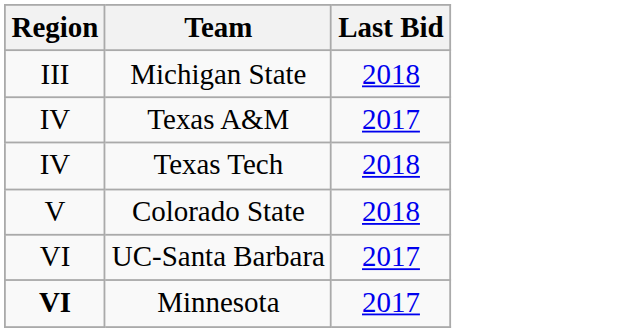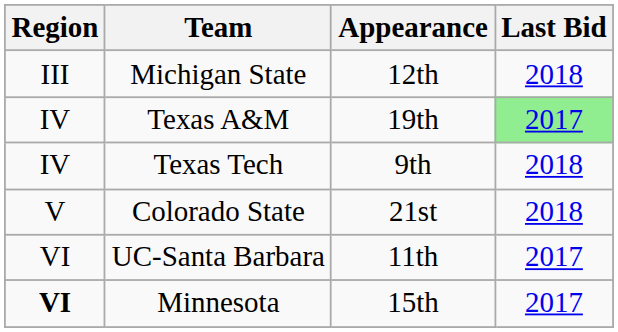 <table class="wikitable sortable" style="text-align:center">
 <tr>
 <th>Region</th>
 <th>Team</th>
+<th>Appearance</th>
 <th>Last Bid</th>
 </tr>
 <tr>
 <td>III</td>
 <td>Michigan State</td>
+<td>12th</td>
 <td><a href='#'>2018</a></td>
 </tr>
 <tr>
 <td>IV</td>
 <td>Texas A&M</td>
-<td><a href='#'>2017</a></td>
+<td>19th</td>
+<td style="background: lightgreen;"><a href='#'>2017</a></td>
 </tr>
 <tr>
 <td>IV</td>
 <td>Texas Tech</td>
+<td>9th</td>
 <td><a href='#'>2018</a></td>
 </tr>
 <tr>
 <td>V</td>
 <td>Colorado State</td>
+<td>21st</td>
 <td><a href='#'>2018</a></td>
 </tr>
 <tr>
 <td>VI</td>
 <td>UC-Santa Barbara</td>
+<td>11th</td>
 <td><a href='#'>2017</a></td>
 </tr>
 <tr>
 <td><strong>VI</strong></td>
 <td>Minnesota</td>
+<td>15th</td>
 <td><a href='#'>2017</a></td>
 </tr>
 </table>
